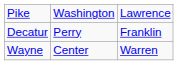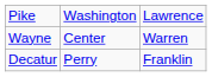 <table class="wikitable">
 <tr>
 <td><a href='#'>Pike</a></td>
 <td><a href='#'>Washington</a></td>
 <td><a href='#'>Lawrence</a></td>
 </tr>
 <tr>
+<td><a href='#'>Wayne</a></td>
+<td><a href='#'>Center</a></td>
+<td><a href='#'>Warren</a></td>
+</tr>
+<tr>
 <td><a href='#'>Decatur</a></td>
 <td><a href='#'>Perry</a></td>
 <td><a href='#'>Franklin</a></td>
 </tr>
-<tr>
-<td><a href='#'>Wayne</a></td>
-<td><a href='#'>Center</a></td>
-<td><a href='#'>Warren</a></td>
-</tr>
 </table>
